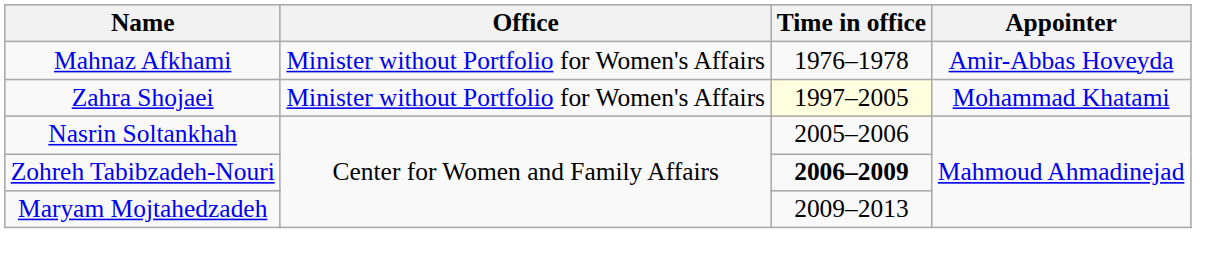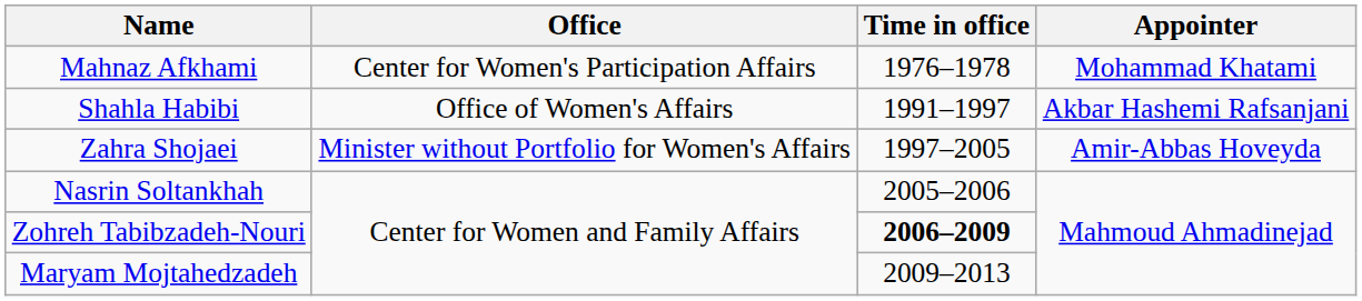 <table class="wikitable" style="text-align:center; font-size:100%; line-height:16px;">
 <tr>
 <th>Name</th>
 <th>Office</th>
 <th>Time in office</th>
 <th>Appointer</th>
 </tr>
 <tr>
 <td><a href='#'>Mahnaz Afkhami</a></td>
-<td><a href='#'>Minister without Portfolio</a> for Women's Affairs</td>
+<td>Center for Women's Participation Affairs</td>
 <td>1976–1978</td>
-<td><a href='#'>Amir-Abbas Hoveyda</a></td>
+<td><a href='#'>Mohammad Khatami</a></td>
+</tr>
+<tr>
+<td><a href='#'>Shahla Habibi</a></td>
+<td>Office of Women's Affairs</td>
+<td>1991–1997</td>
+<td><a href='#'>Akbar Hashemi Rafsanjani</a></td>
 </tr>
 <tr>
 <td><a href='#'>Zahra Shojaei</a></td>
 <td><a href='#'>Minister without Portfolio</a> for Women's Affairs</td>
-<td style="background: lightyellow;">1997–2005</td>
-<td><a href='#'>Mohammad Khatami</a></td>
+<td>1997–2005</td>
+<td><a href='#'>Amir-Abbas Hoveyda</a></td>
 </tr>
 <tr>
 <td><a href='#'>Nasrin Soltankhah</a></td>
 <td rowspan="3">Center for Women and Family Affairs</td>
 <td>2005–2006</td>
 <td rowspan="3"><a href='#'>Mahmoud Ahmadinejad</a></td>
 </tr>
 <tr>
 <td><a href='#'>Zohreh Tabibzadeh-Nouri</a></td>
 <td><strong>2006–2009</strong></td>
 </tr>
 <tr>
 <td><a href='#'>Maryam Mojtahedzadeh</a></td>
 <td>2009–2013</td>
 </tr>
 </table>
